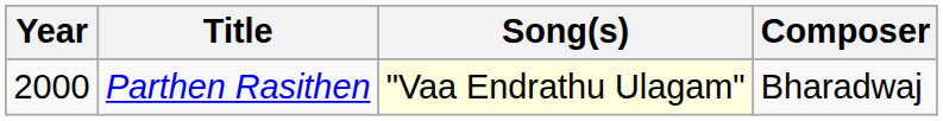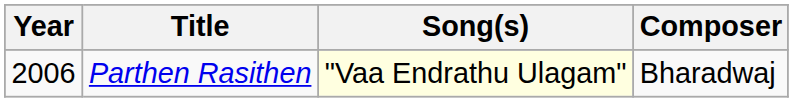 <table class="wikitable sortable">
 <tr>
 <th scope="col">Year</th>
 <th scope="col">Title</th>
 <th scope="col">Song(s)</th>
 <th scope="col">Composer</th>
 </tr>
 <tr>
-<td>2000</td>
+<td>2006</td>
 <td><em><a href='#'>Parthen Rasithen</a></em></td>
 <td style="background: lightyellow;">"Vaa Endrathu Ulagam"</td>
 <td>Bharadwaj</td>
 </tr>
 </table>
